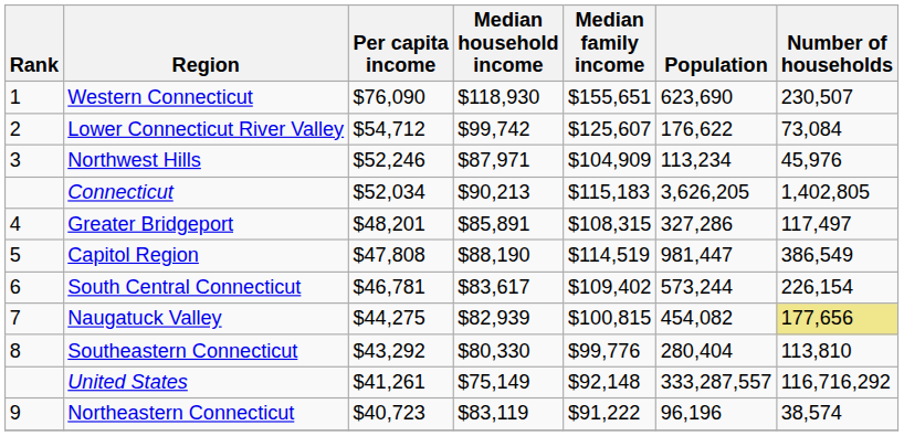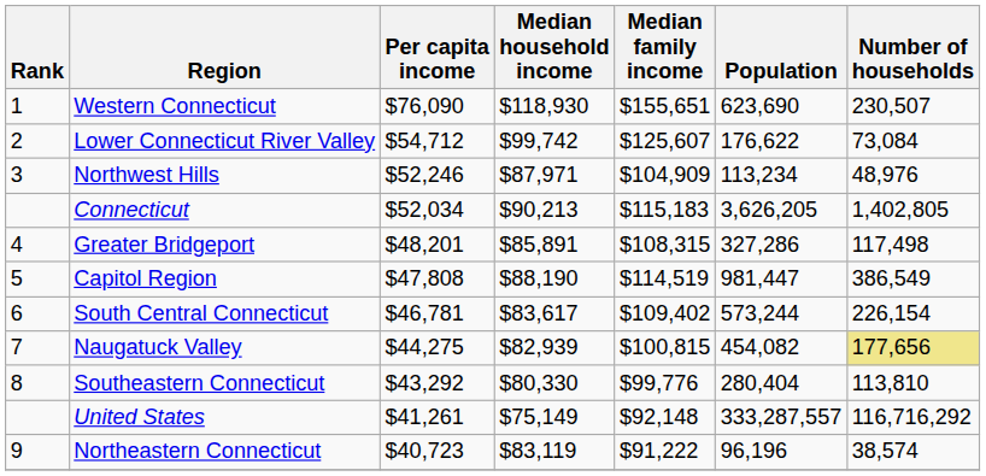 <table class="wikitable sortable">
 <tr valign=bottom>
 <th>Rank</th>
 <th>Region</th>
 <th>Per capita<br>income</th>
 <th>Median<br>household<br>income</th>
 <th>Median<br>family<br>income</th>
 <th>Population</th>
 <th>Number of<br>households</th>
 </tr>
 <tr>
 <td>1</td>
 <td><a href='#'>Western Connecticut</a></td>
 <td>$76,090</td>
 <td>$118,930</td>
 <td>$155,651</td>
 <td>623,690</td>
 <td>230,507</td>
 </tr>
 <tr>
 <td>2</td>
 <td><a href='#'>Lower Connecticut River Valley</a></td>
 <td>$54,712</td>
 <td>$99,742</td>
 <td>$125,607</td>
 <td>176,622</td>
 <td>73,084</td>
 </tr>
 <tr>
 <td>3</td>
 <td><a href='#'>Northwest Hills</a></td>
 <td>$52,246</td>
 <td>$87,971</td>
 <td>$104,909</td>
 <td>113,234</td>
-<td>45,976</td>
+<td>48,976</td>
 </tr>
 <tr>
 <td></td>
 <td><em><a href='#'>Connecticut</a></em></td>
 <td>$52,034</td>
 <td>$90,213</td>
 <td>$115,183</td>
 <td>3,626,205</td>
 <td>1,402,805</td>
 </tr>
 <tr>
 <td>4</td>
 <td><a href='#'>Greater Bridgeport</a></td>
 <td>$48,201</td>
 <td>$85,891</td>
 <td>$108,315</td>
 <td>327,286</td>
-<td>117,497</td>
+<td>117,498</td>
 </tr>
 <tr>
 <td>5</td>
 <td><a href='#'>Capitol Region</a></td>
 <td>$47,808</td>
 <td>$88,190</td>
 <td>$114,519</td>
 <td>981,447</td>
 <td>386,549</td>
 </tr>
 <tr>
 <td>6</td>
 <td><a href='#'>South Central Connecticut</a></td>
 <td>$46,781</td>
 <td>$83,617</td>
 <td>$109,402</td>
 <td>573,244</td>
 <td>226,154</td>
 </tr>
 <tr>
 <td>7</td>
 <td><a href='#'>Naugatuck Valley</a></td>
 <td>$44,275</td>
 <td>$82,939</td>
 <td>$100,815</td>
 <td>454,082</td>
 <td style="background: khaki;">177,656</td>
 </tr>
 <tr>
 <td>8</td>
 <td><a href='#'>Southeastern Connecticut</a></td>
 <td>$43,292</td>
 <td>$80,330</td>
 <td>$99,776</td>
 <td>280,404</td>
 <td>113,810</td>
 </tr>
 <tr>
 <td></td>
 <td><em><a href='#'>United States</a></em></td>
 <td>$41,261</td>
 <td>$75,149</td>
 <td>$92,148</td>
 <td>333,287,557</td>
 <td>116,716,292</td>
 </tr>
 <tr>
 <td>9</td>
 <td><a href='#'>Northeastern Connecticut</a></td>
 <td>$40,723</td>
 <td>$83,119</td>
 <td>$91,222</td>
 <td>96,196</td>
 <td>38,574</td>
 </tr>
 <tr>
 </tr>
 </table>
